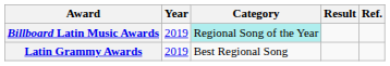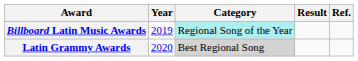 <table class="wikitable plainrowheaders">
 <tr>
 <th>Award</th>
 <th>Year</th>
 <th>Category</th>
 <th>Result</th>
 <th>Ref.</th>
 </tr>
 <tr>
 <th scope="row"><a href='#'><em>Billboard</em> Latin Music Awards</a></th>
 <td><a href='#'>2019</a></td>
 <td Best Regional Mexican song style="background: paleturquoise;">Regional Song of the Year</td>
 <td></td>
 <td></td>
 </tr>
 <tr>
 <th scope="row"><a href='#'>Latin Grammy Awards</a></th>
-<td><a href='#'>2019</a></td>
-<td>Best Regional Song</td>
+<td><a href='#'>2020</a></td>
+<td style="background: lightgrey;">Best Regional Song</td>
 <td></td>
 <td></td>
 </tr>
 </table>
